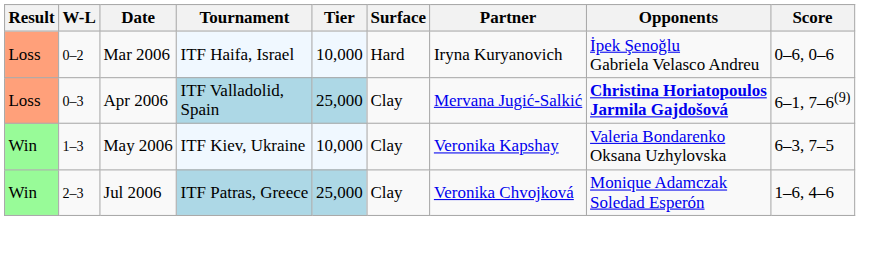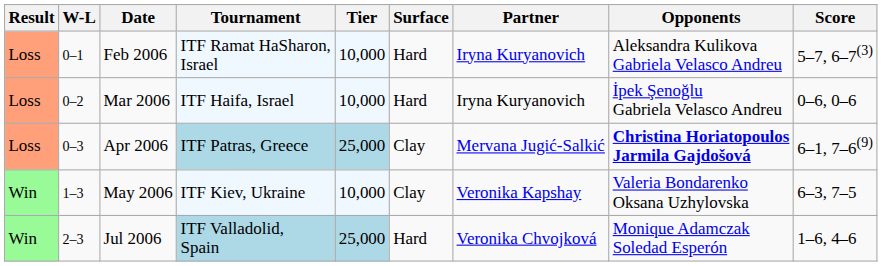 <table class="sortable wikitable">
 <tr>
 <th>Result</th>
 <th class="unsortable">W-L</th>
 <th>Date</th>
 <th>Tournament</th>
 <th>Tier</th>
 <th>Surface</th>
 <th>Partner</th>
 <th>Opponents</th>
 <th class="unsortable">Score</th>
+</tr>
+<tr>
+<td style="background:#ffa07a;">Loss</td>
+<td><small>0–1</small></td>
+<td>Feb 2006</td>
+<td style="background:#f0f8ff;">ITF Ramat HaSharon, <br>Israel</td>
+<td style="background:#f0f8ff;">10,000</td>
+<td>Hard</td>
+<td> <a href='#'>Iryna Kuryanovich</a></td>
+<td> Aleksandra Kulikova <br>  <a href='#'>Gabriela Velasco Andreu</a></td>
+<td>5–7, 6–7<sup>(3)</sup></td>
 </tr>
 <tr>
 <td style="background:#ffa07a;">Loss</td>
 <td><small>0–2</small></td>
 <td>Mar 2006</td>
 <td style="background:#f0f8ff;">ITF Haifa, Israel</td>
 <td style="background:#f0f8ff;">10,000</td>
 <td>Hard</td>
 <td> Iryna Kuryanovich</td>
 <td> <a href='#'>İpek Şenoğlu</a> <br>  Gabriela Velasco Andreu</td>
 <td>0–6, 0–6</td>
 </tr>
 <tr>
 <td style="background:#ffa07a;">Loss</td>
 <td><small>0–3</small></td>
 <td>Apr 2006</td>
-<td style="background:lightblue;">ITF Valladolid, <br>Spain</td>
+<td style="background:lightblue;">ITF Patras, Greece</td>
 <td style="background:lightblue;">25,000</td>
 <td>Clay</td>
 <td> <a href='#'>Mervana Jugić-Salkić</a></td>
 <td><strong> <a href='#'>Christina Horiatopoulos</a> <br>  <a href='#'>Jarmila Gajdošová</a></strong></td>
 <td>6–1, 7–6<sup>(9)</sup></td>
 </tr>
 <tr>
 <td style="background:#98fb98;">Win</td>
 <td><small>1–3</small></td>
 <td>May 2006</td>
 <td style="background:#f0f8ff;">ITF Kiev, Ukraine</td>
 <td style="background:#f0f8ff;">10,000</td>
 <td>Clay</td>
 <td> <a href='#'>Veronika Kapshay</a></td>
 <td> <a href='#'>Valeria Bondarenko</a> <br>  Oksana Uzhylovska</td>
 <td>6–3, 7–5</td>
 </tr>
 <tr>
 <td style="background:#98fb98;">Win</td>
 <td><small>2–3</small></td>
 <td>Jul 2006</td>
-<td style="background:lightblue;">ITF Patras, Greece</td>
+<td style="background:lightblue;">ITF Valladolid, <br>Spain</td>
 <td style="background:lightblue;">25,000</td>
-<td>Clay</td>
+<td>Hard</td>
 <td> <a href='#'>Veronika Chvojková</a></td>
 <td> <a href='#'>Monique Adamczak</a> <br>  <a href='#'>Soledad Esperón</a></td>
 <td>1–6, 4–6</td>
 </tr>
 </table>
